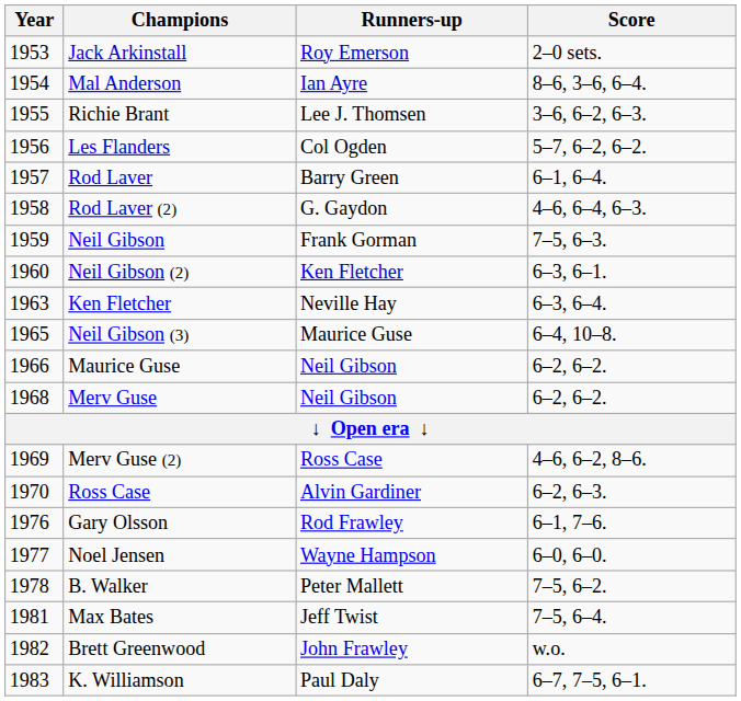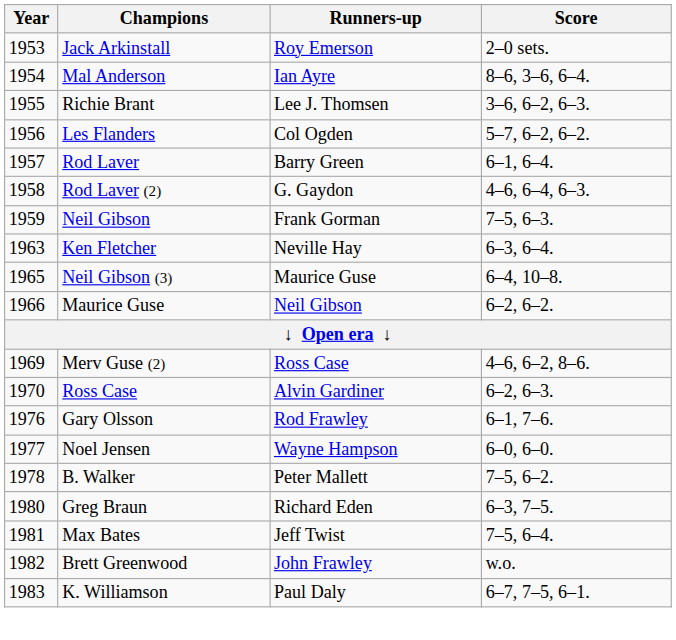 <table class=wikitable>
 <tr>
 <th style="width:40px">Year</th>
 <th style="width:180px">Champions</th>
 <th style="width:180px">Runners-up</th>
 <th style="width:160px" class="unsortable">Score</th>
 </tr>
 <tr>
 <td>1953</td>
 <td> <a href='#'>Jack Arkinstall</a></td>
 <td> <a href='#'>Roy Emerson</a></td>
 <td>2–0 sets.</td>
 </tr>
 <tr>
 <td>1954</td>
 <td> <a href='#'>Mal Anderson</a></td>
 <td> <a href='#'>Ian Ayre</a></td>
 <td>8–6, 3–6, 6–4.</td>
 </tr>
 <tr>
 <td>1955</td>
 <td> Richie Brant</td>
 <td> Lee J. Thomsen</td>
 <td>3–6, 6–2, 6–3.</td>
 </tr>
 <tr>
 <td>1956</td>
 <td> <a href='#'>Les Flanders</a></td>
 <td> Col Ogden</td>
 <td>5–7, 6–2, 6–2.</td>
 </tr>
 <tr>
 <td>1957</td>
 <td> <a href='#'>Rod Laver</a></td>
 <td> Barry Green</td>
 <td>6–1, 6–4.</td>
 </tr>
 <tr>
 <td>1958</td>
 <td> <a href='#'>Rod Laver</a>  <small>(2)</small></td>
 <td> G. Gaydon</td>
 <td>4–6, 6–4, 6–3.</td>
 </tr>
 <tr>
 <td>1959</td>
 <td> <a href='#'>Neil Gibson</a></td>
 <td> Frank Gorman</td>
 <td>7–5, 6–3.</td>
 </tr>
 <tr>
-<td>1960</td>
-<td> <a href='#'>Neil Gibson</a> <small>(2)</small></td>
-<td> <a href='#'>Ken Fletcher</a></td>
-<td>6–3, 6–1.</td>
-</tr>
-<tr>
 <td>1963</td>
 <td> <a href='#'>Ken Fletcher</a></td>
 <td> Neville Hay</td>
 <td>6–3, 6–4.</td>
 </tr>
 <tr>
 <td>1965</td>
 <td> <a href='#'>Neil Gibson</a> <small>(3)</small></td>
 <td> Maurice Guse</td>
 <td>6–4, 10–8.</td>
 </tr>
 <tr>
 <td>1966</td>
 <td> Maurice Guse</td>
-<td> <a href='#'>Neil Gibson</a></td>
-<td>6–2, 6–2.</td>
-</tr>
-<tr>
-<td>1968</td>
-<td> <a href='#'>Merv Guse</a></td>
 <td> <a href='#'>Neil Gibson</a></td>
 <td>6–2, 6–2.</td>
 </tr>
 <tr>
 <th colspan=4 align=center>↓  <a href='#'>Open era</a>  ↓</th>
 </tr>
 <tr>
 <td>1969</td>
 <td> Merv Guse  <small>(2)</small></td>
 <td> <a href='#'>Ross Case</a></td>
 <td>4–6, 6–2, 8–6.</td>
 </tr>
 <tr>
 <td>1970</td>
 <td> <a href='#'>Ross Case</a></td>
 <td> <a href='#'>Alvin Gardiner</a></td>
 <td>6–2, 6–3.</td>
 </tr>
 <tr>
 <td>1976</td>
 <td> Gary Olsson</td>
 <td> <a href='#'>Rod Frawley</a></td>
 <td>6–1, 7–6.</td>
 </tr>
 <tr>
 <td>1977</td>
 <td> Noel Jensen</td>
 <td> <a href='#'>Wayne Hampson</a></td>
 <td>6–0, 6–0.</td>
 </tr>
 <tr>
 <td>1978</td>
 <td> B. Walker</td>
 <td> Peter Mallett</td>
 <td>7–5, 6–2.</td>
 </tr>
 <tr>
+<td>1980</td>
+<td> Greg Braun</td>
+<td> Richard Eden</td>
+<td>6–3, 7–5.</td>
+</tr>
+<tr>
 <td>1981</td>
 <td> Max Bates</td>
 <td> Jeff Twist</td>
 <td>7–5, 6–4.</td>
 </tr>
 <tr>
 <td>1982</td>
 <td> Brett Greenwood</td>
 <td> <a href='#'>John Frawley</a></td>
 <td>w.o.</td>
 </tr>
 <tr>
 <td>1983</td>
 <td> K. Williamson</td>
 <td> Paul Daly</td>
 <td>6–7, 7–5, 6–1.</td>
 </tr>
 </table>
